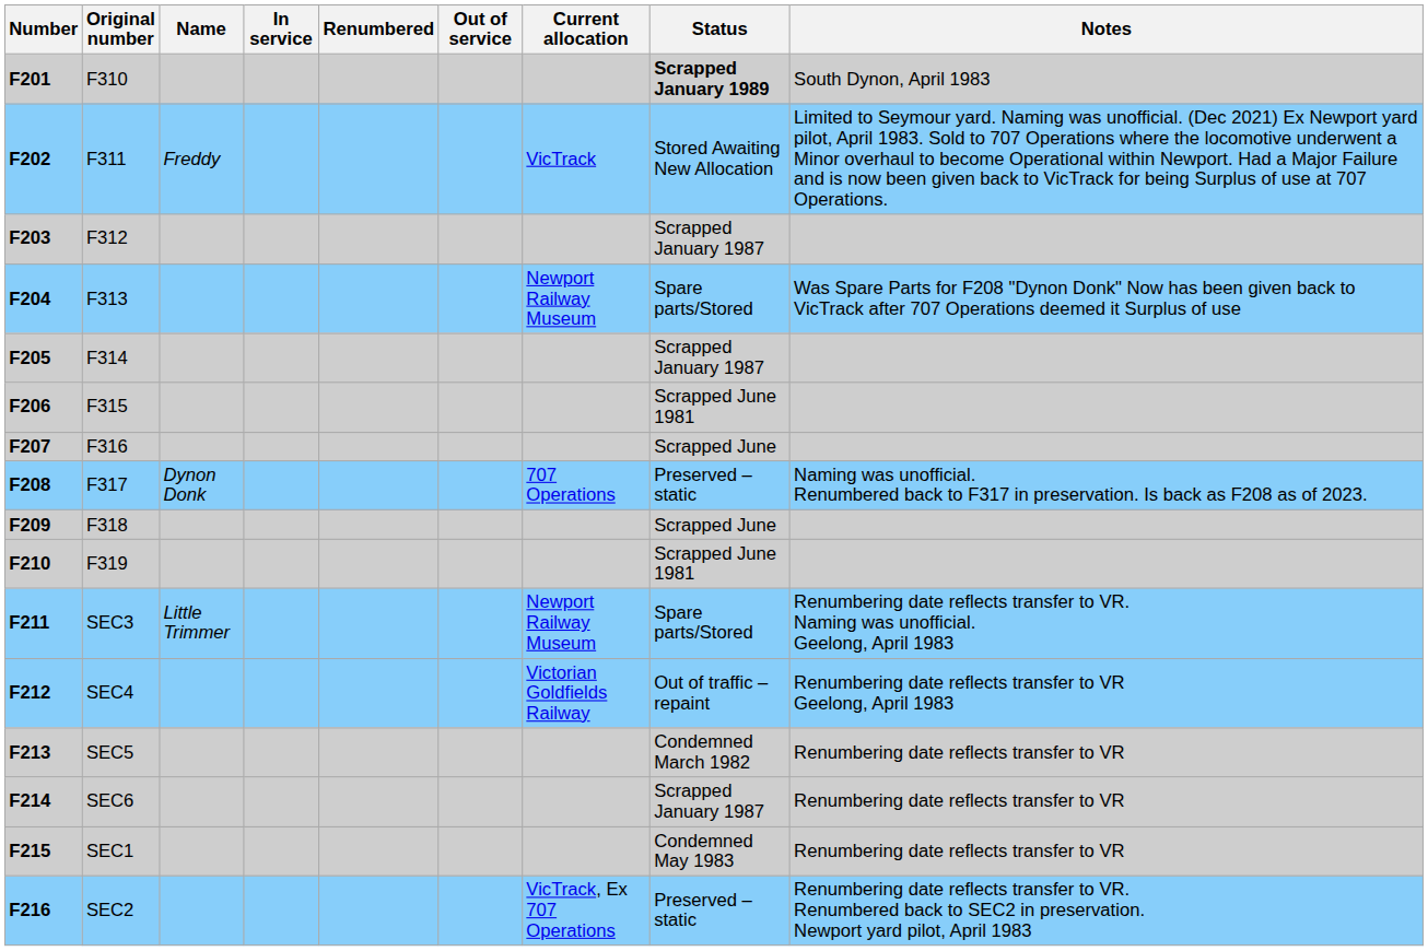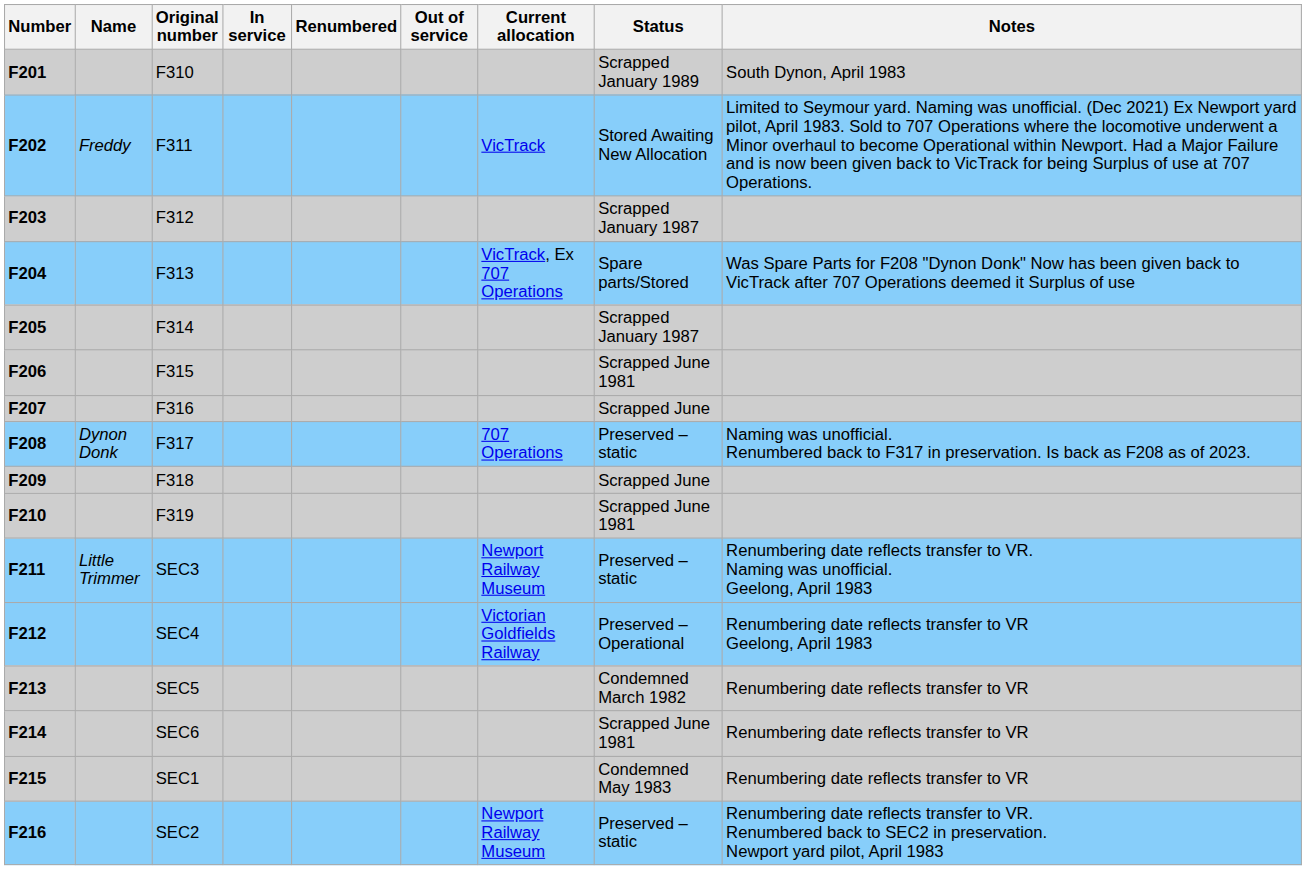 <table class="wikitable sortable">
 <tr>
 <th>Number</th>
+<th>Name</th>
 <th>Original<br>number</th>
-<th>Name</th>
 <th>In service</th>
 <th>Renumbered</th>
 <th>Out of service</th>
 <th>Current allocation</th>
 <th>Status</th>
 <th>Notes</th>
 </tr>
 <tr bgcolor=#cecece>
 <td><strong>F201</strong></td>
+<td bgcolor=#cecece></td>
 <td bgcolor=#cecece>F310</td>
 <td bgcolor=#cecece></td>
 <td bgcolor=#cecece></td>
 <td bgcolor=#cecece></td>
 <td bgcolor=#cecece></td>
-<td bgcolor=#cecece></td>
-<td bgcolor=#cecece><strong>Scrapped January 1989</strong></td>
+<td bgcolor=#cecece>Scrapped January 1989</td>
 <td bgcolor=#cecece>South Dynon, April 1983</td>
 </tr>
 <tr bgcolor=#87cefa>
 <td><strong>F202</strong></td>
+<td bgcolor=#87cefa><em>Freddy</em></td>
 <td bgcolor=#87cefa>F311</td>
-<td bgcolor=#87cefa><em>Freddy</em></td>
 <td bgcolor=#87cefa></td>
 <td bgcolor=#87cefa></td>
 <td bgcolor=#87cefa></td>
 <td bgcolor=#87cefa><a href='#'>VicTrack</a></td>
 <td bgcolor=#87cefa>Stored Awaiting New Allocation</td>
 <td bgcolor=#87cefa>Limited to Seymour yard. Naming was unofficial. (Dec 2021) Ex Newport yard pilot, April 1983. Sold to 707 Operations where the locomotive underwent a Minor overhaul to become Operational within Newport. Had a Major Failure and is now been given back to VicTrack for being Surplus of use at 707 Operations.</td>
 </tr>
 <tr bgcolor=#cecece>
 <td><strong>F203</strong></td>
+<td bgcolor=#cecece></td>
 <td bgcolor=#cecece>F312</td>
-<td bgcolor=#cecece></td>
 <td bgcolor=#cecece></td>
 <td bgcolor=#cecece></td>
 <td bgcolor=#cecece></td>
 <td bgcolor=#cecece></td>
 <td bgcolor=#cecece>Scrapped January 1987</td>
 <td bgcolor=#cecece></td>
 </tr>
 <tr bgcolor=#87cefa>
 <td><strong>F204</strong></td>
+<td bgcolor=#87cefa></td>
 <td bgcolor=#87cefa>F313</td>
 <td bgcolor=#87cefa></td>
 <td bgcolor=#87cefa></td>
 <td bgcolor=#87cefa></td>
-<td bgcolor=#87cefa></td>
-<td bgcolor=#87cefa><a href='#'>Newport Railway Museum</a></td>
+<td bgcolor=#87cefa><a href='#'>VicTrack</a>, Ex <a href='#'>707 Operations</a></td>
 <td bgcolor=#87cefa>Spare parts/Stored</td>
 <td bgcolor=#87cefa>Was Spare Parts for F208 "Dynon Donk" Now has been given back to VicTrack after 707 Operations deemed it Surplus of use</td>
 </tr>
 <tr bgcolor=#cecece>
 <td><strong>F205</strong></td>
+<td bgcolor=#cecece></td>
 <td bgcolor=#cecece>F314</td>
-<td bgcolor=#cecece></td>
 <td bgcolor=#cecece></td>
 <td bgcolor=#cecece></td>
 <td bgcolor=#cecece></td>
 <td bgcolor=#cecece></td>
 <td bgcolor=#cecece>Scrapped January 1987</td>
 <td bgcolor=#cecece></td>
 </tr>
 <tr bgcolor=#cecece>
 <td><strong>F206</strong></td>
+<td bgcolor=#cecece></td>
 <td bgcolor=#cecece>F315</td>
-<td bgcolor=#cecece></td>
 <td bgcolor=#cecece></td>
 <td bgcolor=#cecece></td>
 <td bgcolor=#cecece></td>
 <td bgcolor=#cecece></td>
 <td bgcolor=#cecece>Scrapped June 1981</td>
 <td bgcolor=#cecece></td>
 </tr>
 <tr bgcolor=#cecece>
 <td><strong>F207</strong></td>
+<td bgcolor=#cecece></td>
 <td bgcolor=#cecece>F316</td>
-<td bgcolor=#cecece></td>
 <td bgcolor=#cecece></td>
 <td bgcolor=#cecece></td>
 <td bgcolor=#cecece></td>
 <td bgcolor=#cecece></td>
 <td bgcolor=#cecece>Scrapped June </td>
 <td bgcolor=#cecece></td>
 </tr>
 <tr bgcolor=#87cefa>
 <td><strong>F208</strong></td>
+<td bgcolor=#87cefa><em>Dynon Donk</em></td>
 <td bgcolor=#87cefa>F317</td>
-<td bgcolor=#87cefa><em>Dynon Donk</em></td>
 <td bgcolor=#87cefa></td>
 <td bgcolor=#87cefa></td>
 <td bgcolor=#87cefa></td>
 <td bgcolor=#87cefa><a href='#'>707 Operations</a></td>
 <td bgcolor=#87cefa>Preserved – static</td>
 <td bgcolor=#87cefa>Naming was unofficial.<br>Renumbered back to F317 in preservation. Is back as F208 as of 2023.</td>
 </tr>
 <tr bgcolor=#cecece>
 <td><strong>F209</strong></td>
+<td bgcolor=#cecece></td>
 <td bgcolor=#cecece>F318</td>
-<td bgcolor=#cecece></td>
 <td bgcolor=#cecece></td>
 <td bgcolor=#cecece></td>
 <td bgcolor=#cecece></td>
 <td bgcolor=#cecece></td>
 <td bgcolor=#cecece>Scrapped June </td>
 <td bgcolor=#cecece></td>
 </tr>
 <tr bgcolor=#cecece>
 <td><strong>F210</strong></td>
+<td bgcolor=#cecece></td>
 <td bgcolor=#cecece>F319</td>
-<td bgcolor=#cecece></td>
 <td bgcolor=#cecece></td>
 <td bgcolor=#cecece></td>
 <td bgcolor=#cecece></td>
 <td bgcolor=#cecece></td>
 <td bgcolor=#cecece>Scrapped June 1981</td>
 <td bgcolor=#cecece></td>
 </tr>
 <tr bgcolor=#87cefa>
 <td><strong>F211</strong></td>
+<td bgcolor=#87cefa><em>Little Trimmer</em></td>
 <td bgcolor=#87cefa>SEC3</td>
-<td bgcolor=#87cefa><em>Little Trimmer</em></td>
 <td bgcolor=#87cefa></td>
 <td bgcolor=#87cefa></td>
 <td bgcolor=#87cefa></td>
 <td bgcolor=#87cefa><a href='#'>Newport Railway Museum</a></td>
-<td bgcolor=#87cefa>Spare parts/Stored</td>
+<td bgcolor=#87cefa>Preserved – static</td>
 <td bgcolor=#87cefa>Renumbering date reflects transfer to VR.<br>Naming was unofficial.<br>Geelong, April 1983</td>
 </tr>
 <tr bgcolor=#87cefa>
 <td><strong>F212</strong></td>
+<td bgcolor=#87cefa></td>
 <td bgcolor=#87cefa>SEC4</td>
 <td bgcolor=#87cefa></td>
 <td bgcolor=#87cefa></td>
 <td bgcolor=#87cefa></td>
-<td bgcolor=#87cefa></td>
 <td bgcolor=#87cefa><a href='#'>Victorian Goldfields Railway</a></td>
-<td bgcolor=#87cefa>Out of traffic – repaint</td>
+<td bgcolor=#87cefa>Preserved – Operational</td>
 <td bgcolor=#87cefa>Renumbering date reflects transfer to VR<br>Geelong, April 1983</td>
 </tr>
 <tr bgcolor=#cecece>
 <td><strong>F213</strong></td>
+<td bgcolor=#cecece></td>
 <td bgcolor=#cecece>SEC5</td>
-<td bgcolor=#cecece></td>
 <td bgcolor=#cecece></td>
 <td bgcolor=#cecece></td>
 <td bgcolor=#cecece></td>
 <td bgcolor=#cecece></td>
 <td bgcolor=#cecece>Condemned March 1982</td>
 <td bgcolor=#cecece>Renumbering date reflects transfer to VR</td>
 </tr>
 <tr bgcolor=#cecece>
 <td><strong>F214</strong></td>
+<td bgcolor=#cecece></td>
 <td bgcolor=#cecece>SEC6</td>
 <td bgcolor=#cecece></td>
 <td bgcolor=#cecece></td>
 <td bgcolor=#cecece></td>
 <td bgcolor=#cecece></td>
-<td bgcolor=#cecece></td>
-<td bgcolor=#cecece>Scrapped January 1987</td>
+<td bgcolor=#cecece>Scrapped June 1981</td>
 <td>Renumbering date reflects transfer to VR</td>
 </tr>
 <tr bgcolor=#cecece>
 <td><strong>F215</strong></td>
+<td bgcolor=#cecece></td>
 <td bgcolor=#cecece>SEC1</td>
-<td bgcolor=#cecece></td>
 <td bgcolor=#cecece></td>
 <td bgcolor=#cecece></td>
 <td bgcolor=#cecece></td>
 <td bgcolor=#cecece></td>
 <td bgcolor=#cecece>Condemned May 1983</td>
 <td bgcolor=#cecece>Renumbering date reflects transfer to VR</td>
 </tr>
 <tr bgcolor=#87cefa>
 <td><strong>F216</strong></td>
+<td bgcolor=#87cefa></td>
 <td bgcolor=#87cefa>SEC2</td>
 <td bgcolor=#87cefa></td>
 <td bgcolor=#87cefa></td>
 <td bgcolor=#87cefa></td>
-<td bgcolor=#87cefa></td>
-<td bgcolor=#87cefa><a href='#'>VicTrack</a>, Ex <a href='#'>707 Operations</a></td>
+<td bgcolor=#87cefa><a href='#'>Newport Railway Museum</a></td>
 <td bgcolor=#87cefa>Preserved – static</td>
 <td bgcolor=#87cefa>Renumbering date reflects transfer to VR.<br>Renumbered back to SEC2 in preservation.<br>Newport yard pilot, April 1983</td>
 </tr>
 </table>
